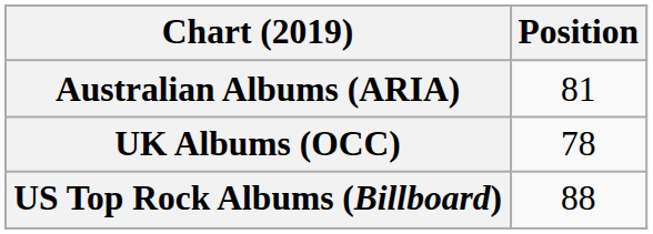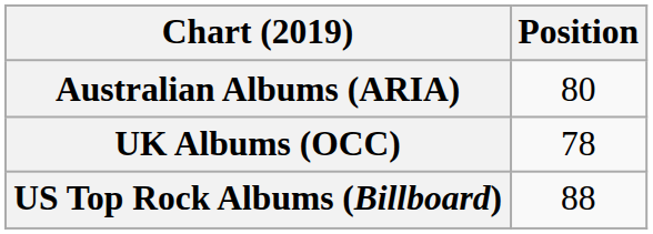 <table class="wikitable plainrowheaders sortable">
 <tr>
 <th scope="col">Chart (2019)</th>
 <th scope="col">Position</th>
 </tr>
 <tr>
 <th scope="row">Australian Albums (ARIA)</th>
-<td style="text-align:center;">81</td>
+<td style="text-align:center;">80</td>
 </tr>
 <tr>
 <th scope="row">UK Albums (OCC)</th>
 <td style="text-align:center;">78</td>
 </tr>
 <tr>
 <th scope="row">US Top Rock Albums (<em>Billboard</em>)</th>
 <td style="text-align:center;">88</td>
 </tr>
 </table>
